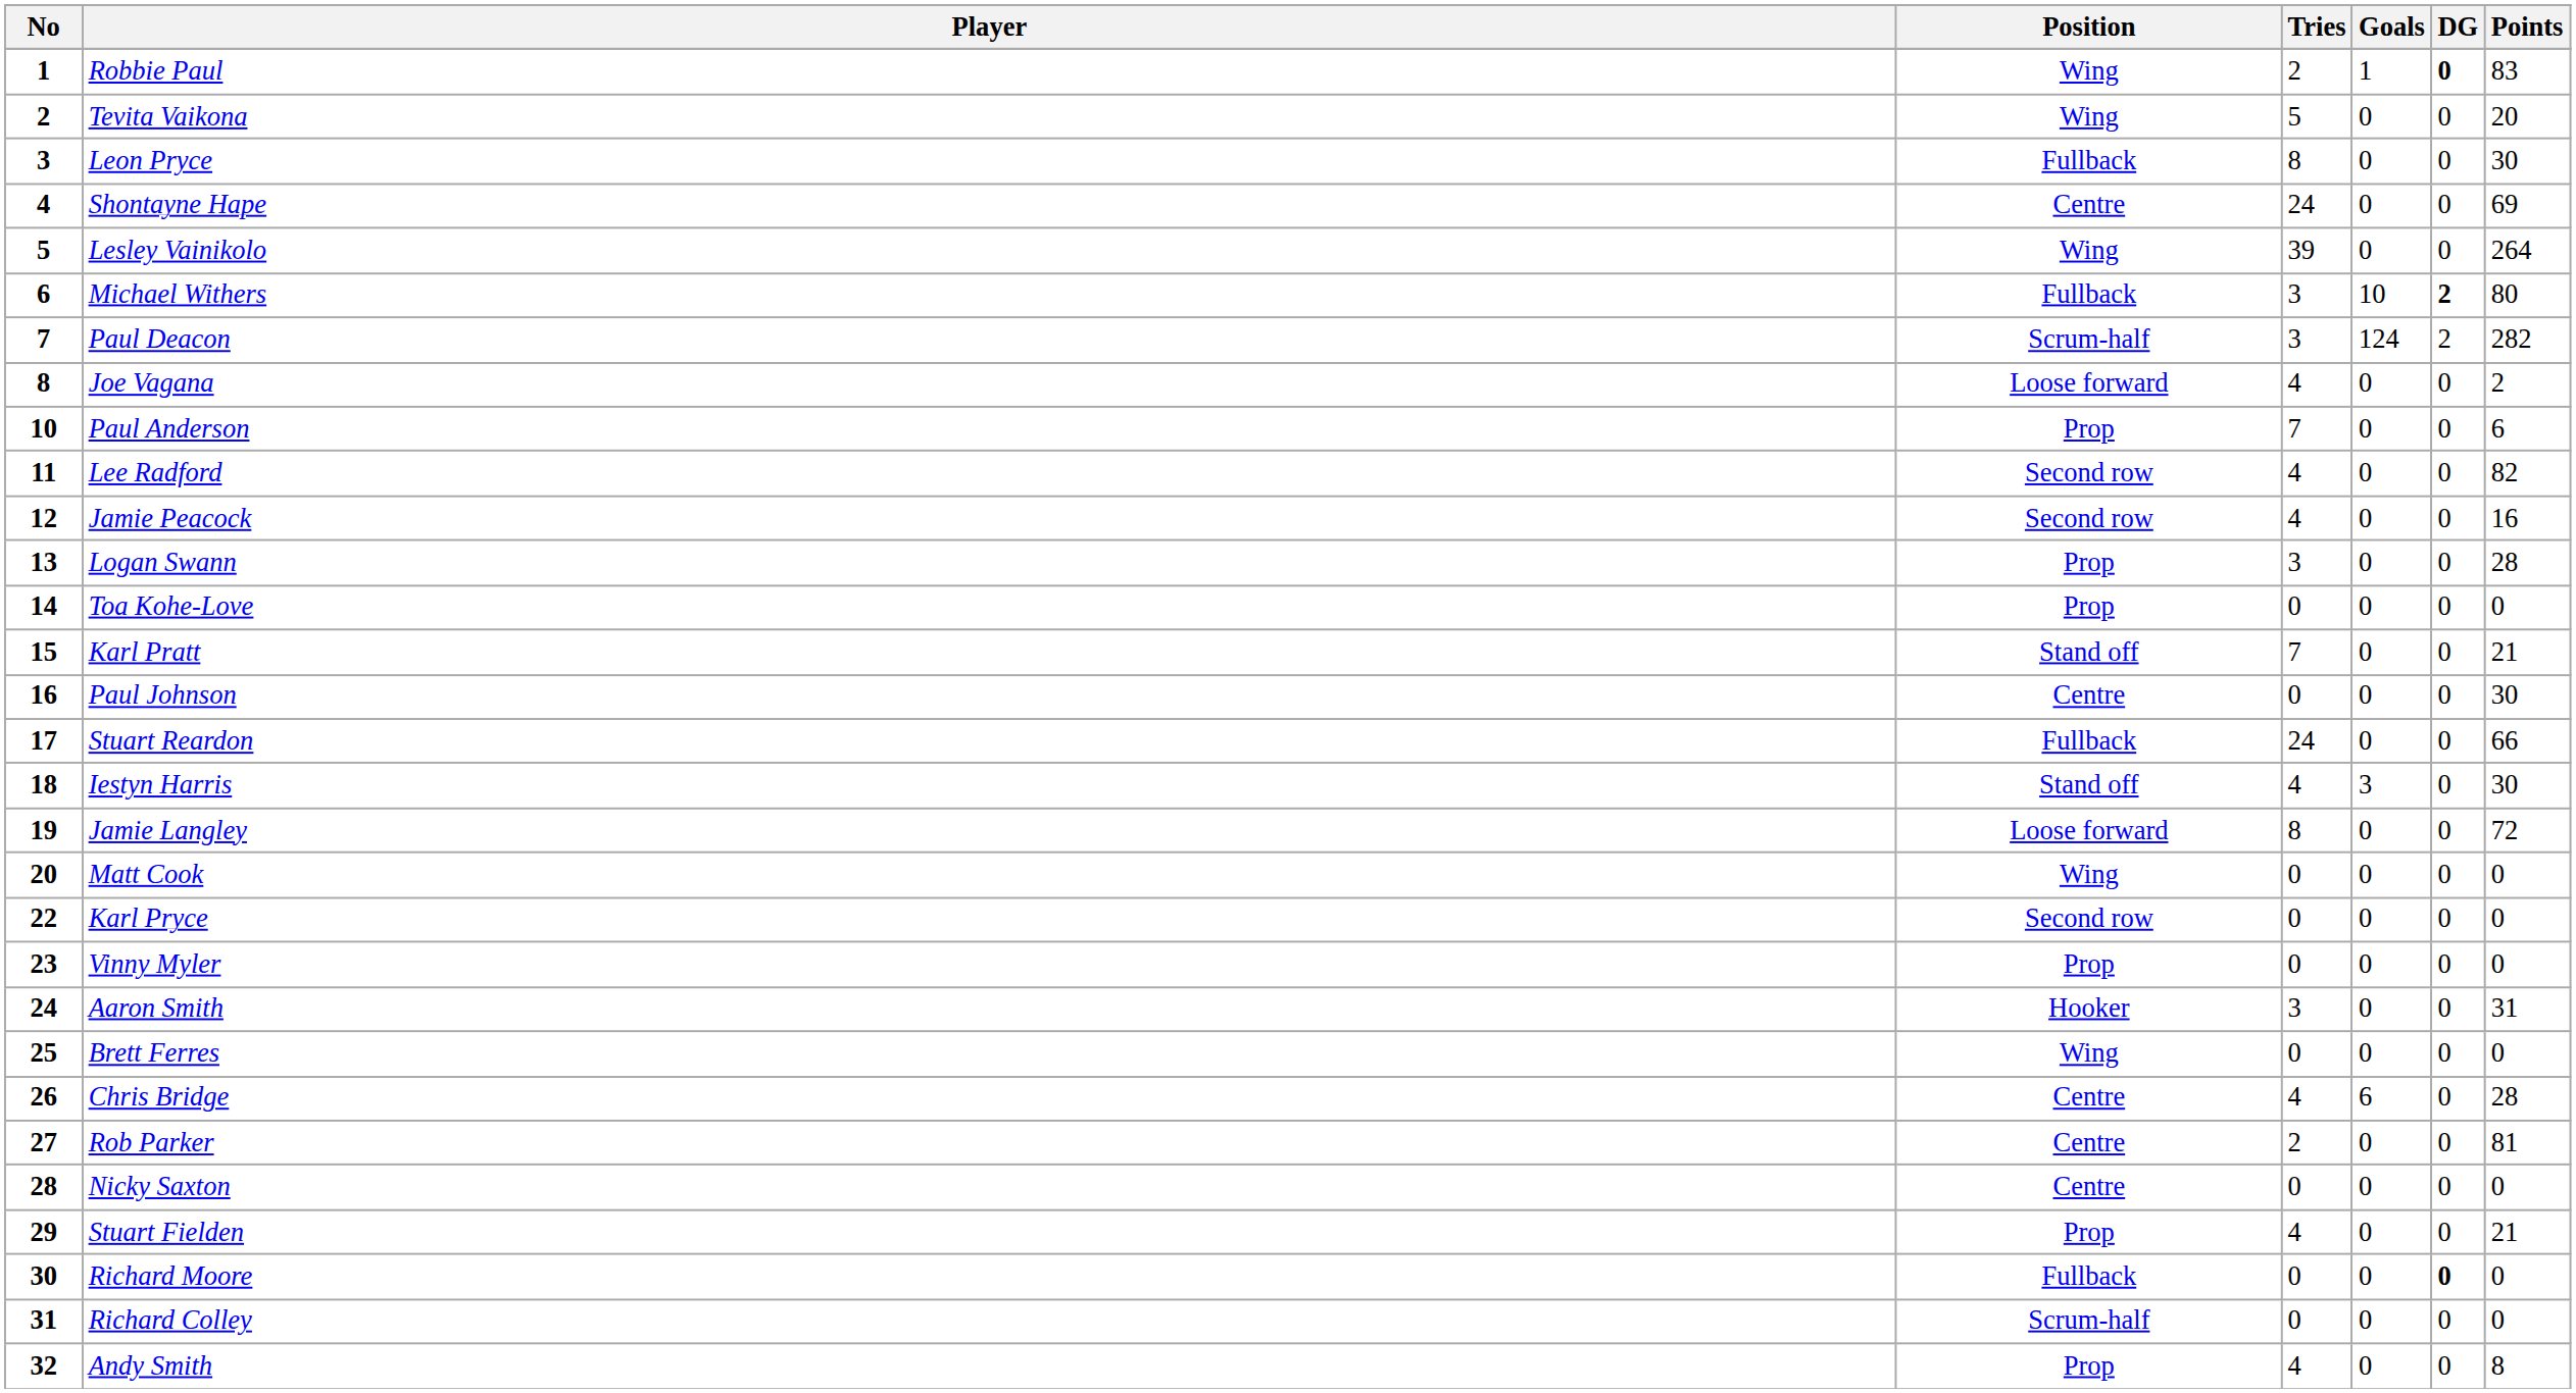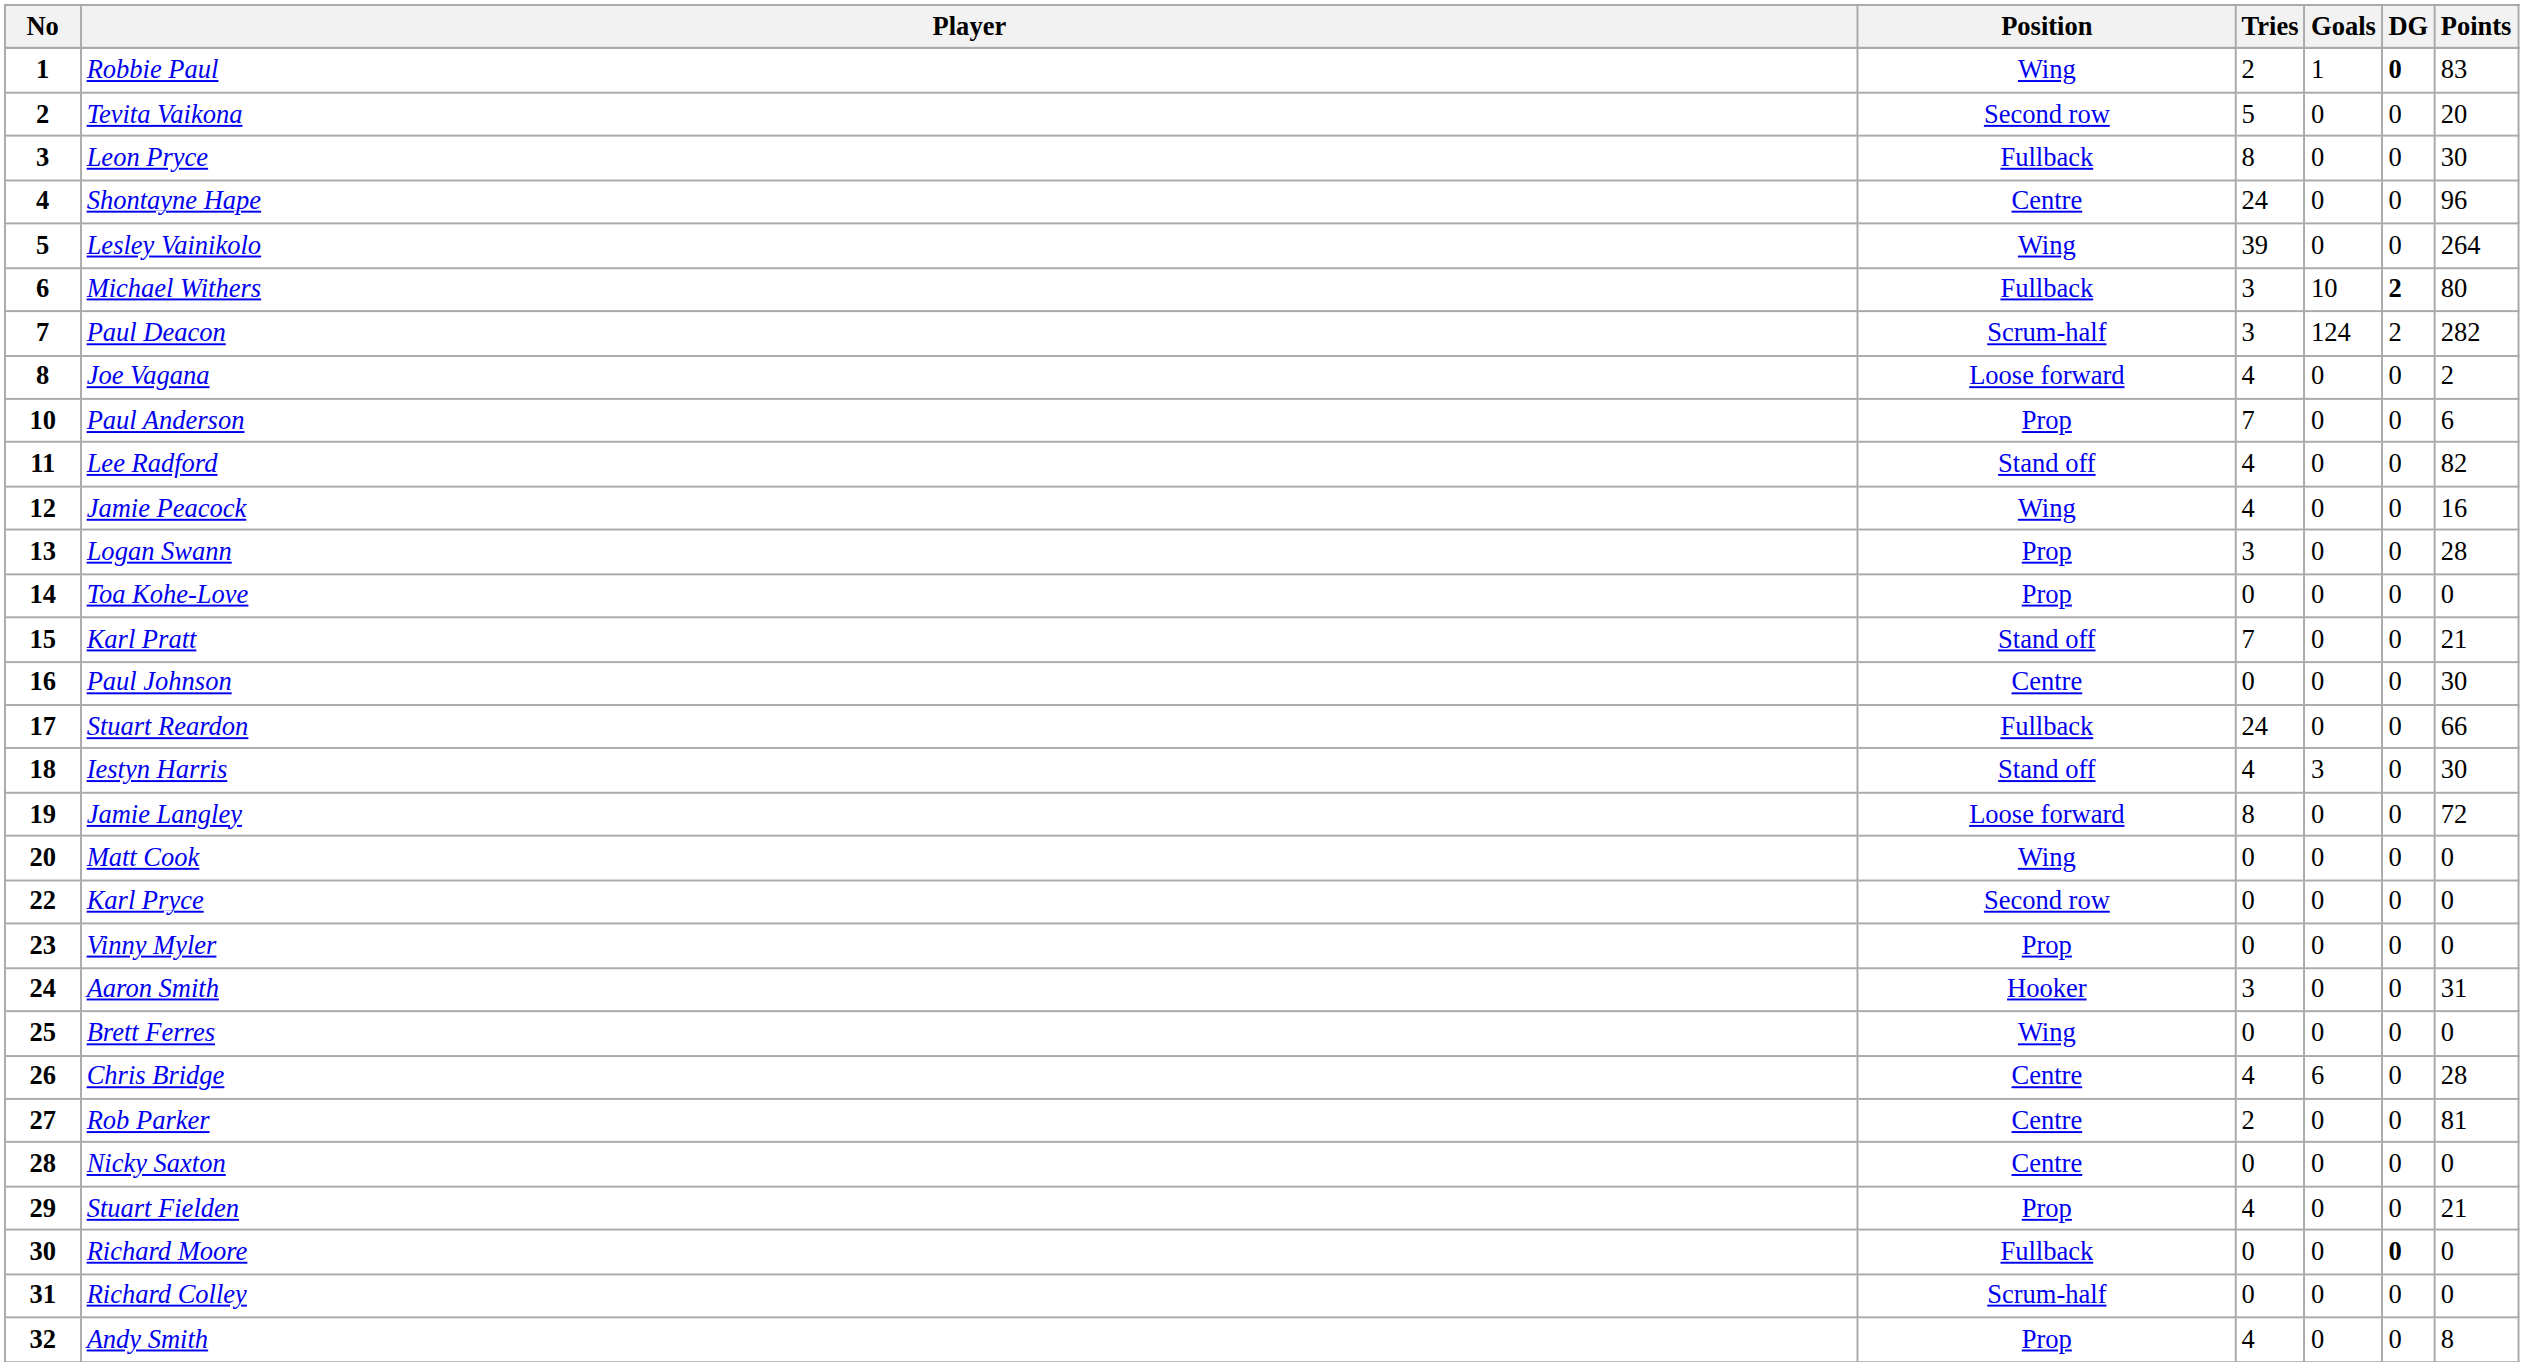 <table class="wikitable sortable" width="65%" style="font-size:85%">
 <tr bgcolor="#efefef">
 </tr>
 <tr bgcolor="#efefef">
 <th width=3%>No</th>
 <th !width=47%>Player</th>
 <th width=15%>Position</th>
 <th width="20">Tries</th>
 <th width="20">Goals</th>
 <th width="20">DG</th>
 <th width="20">Points</th>
 </tr>
 <tr bgcolor=#FFFFFF>
 </tr>
 <tr bgcolor=#FFFFFF>
 <td align=center><strong>1</strong></td>
 <td><em><a href='#'>Robbie Paul</a></em></td>
 <td align=center><a href='#'>Wing</a></td>
 <td align=centre>2</td>
 <td align=centre>1</td>
 <td align=centre><strong>0</strong></td>
 <td align=centre>83</td>
 </tr>
 <tr bgcolor=#FFFFFF>
 <td align=center><strong>2</strong></td>
 <td><em><a href='#'>Tevita Vaikona</a></em></td>
-<td align=center><a href='#'>Wing</a></td>
+<td align=center><a href='#'>Second row</a></td>
 <td align=centre>5</td>
 <td align=centre>0</td>
 <td align=centre>0</td>
 <td align=centre>20</td>
 </tr>
 <tr bgcolor=#FFFFFF>
 <td align=center><strong>3</strong></td>
 <td><em><a href='#'>Leon Pryce</a></em></td>
 <td align=center><a href='#'>Fullback</a></td>
 <td align=centre>8</td>
 <td align=centre>0</td>
 <td align=centre>0</td>
 <td align=centre>30</td>
 </tr>
 <tr bgcolor=#FFFFFF>
 <td align=center><strong>4</strong></td>
 <td><em><a href='#'>Shontayne Hape</a></em></td>
 <td align=center><a href='#'>Centre</a></td>
 <td align=centre>24</td>
 <td align=centre>0</td>
 <td align=centre>0</td>
-<td align=centre>69</td>
+<td align=centre>96</td>
 </tr>
 <tr bgcolor=#FFFFFF>
 <td align=center><strong>5</strong></td>
 <td><em><a href='#'>Lesley Vainikolo</a></em></td>
 <td align=center><a href='#'>Wing</a></td>
 <td align=centre>39</td>
 <td align=centre>0</td>
 <td align=centre>0</td>
 <td align=centre>264</td>
 </tr>
 <tr bgcolor=#FFFFFF>
 <td align=center><strong>6</strong></td>
 <td><em><a href='#'>Michael Withers</a></em></td>
 <td align=center><a href='#'>Fullback</a></td>
 <td align=centre>3</td>
 <td align=centre>10</td>
 <td align=centre><strong>2</strong></td>
 <td align=centre>80</td>
 </tr>
 <tr bgcolor=#FFFFFF>
 <td align=center><strong>7</strong></td>
 <td><em><a href='#'>Paul Deacon</a></em></td>
 <td align=center><a href='#'>Scrum-half</a></td>
 <td align=centre>3</td>
 <td align=centre>124</td>
 <td align=centre>2</td>
 <td align=centre>282</td>
 </tr>
 <tr bgcolor=#FFFFFF>
 <td align=center><strong>8</strong></td>
 <td><em><a href='#'>Joe Vagana</a></em></td>
 <td align=center><a href='#'>Loose forward</a></td>
 <td align=centre>4</td>
 <td align=centre>0</td>
 <td align=centre>0</td>
 <td align=centre>2</td>
 </tr>
 <tr bgcolor=#FFFFFF>
 <td align=center><strong>10</strong></td>
 <td><em><a href='#'>Paul Anderson</a></em></td>
 <td align=center><a href='#'>Prop</a></td>
 <td align=centre>7</td>
 <td align=centre>0</td>
 <td align=centre>0</td>
 <td align=centre>6</td>
 </tr>
 <tr bgcolor=#FFFFFF>
 <td align=center><strong>11</strong></td>
 <td><em><a href='#'>Lee Radford</a></em></td>
-<td align=center><a href='#'>Second row</a></td>
+<td align=center><a href='#'>Stand off</a></td>
 <td align=centre>4</td>
 <td align=centre>0</td>
 <td align=centre>0</td>
 <td align=centre>82</td>
 </tr>
 <tr bgcolor=#FFFFFF>
 <td align=center><strong>12</strong></td>
 <td><em><a href='#'>Jamie Peacock</a></em></td>
-<td align=center><a href='#'>Second row</a></td>
+<td align=center><a href='#'>Wing</a></td>
 <td align=centre>4</td>
 <td align=centre>0</td>
 <td align=centre>0</td>
 <td align=centre>16</td>
 </tr>
 <tr bgcolor=#FFFFFF>
 <td align=center><strong>13</strong></td>
 <td><em><a href='#'>Logan Swann</a></em></td>
 <td align=center><a href='#'>Prop</a></td>
 <td align=centre>3</td>
 <td align=centre>0</td>
 <td align=centre>0</td>
 <td align=centre>28</td>
 </tr>
 <tr bgcolor=#FFFFFF>
 <td align=center><strong>14</strong></td>
 <td><em><a href='#'>Toa Kohe-Love</a></em></td>
 <td align=center><a href='#'>Prop</a></td>
 <td align=centre>0</td>
 <td align=centre>0</td>
 <td align=centre>0</td>
 <td align=centre>0</td>
 </tr>
 <tr bgcolor=#FFFFFF>
 <td align=center><strong>15</strong></td>
 <td><em><a href='#'>Karl Pratt</a></em></td>
 <td align=center><a href='#'>Stand off</a></td>
 <td align=centre>7</td>
 <td align=centre>0</td>
 <td align=centre>0</td>
 <td align=centre>21</td>
 </tr>
 <tr bgcolor=#FFFFFF>
 <td align=center><strong>16</strong></td>
 <td><em><a href='#'>Paul Johnson</a></em></td>
 <td align=center><a href='#'>Centre</a></td>
 <td align=centre>0</td>
 <td align=centre>0</td>
 <td align=centre>0</td>
 <td align=centre>30</td>
 </tr>
 <tr bgcolor=#FFFFFF>
 <td align=center><strong>17</strong></td>
 <td><em><a href='#'>Stuart Reardon</a></em></td>
 <td align=center><a href='#'>Fullback</a></td>
 <td align=centre>24</td>
 <td align=centre>0</td>
 <td align=centre>0</td>
 <td align=centre>66</td>
 </tr>
 <tr bgcolor=#FFFFFF>
 <td align=center><strong>18</strong></td>
 <td><em><a href='#'>Iestyn Harris</a></em></td>
 <td align=center><a href='#'>Stand off</a></td>
 <td align=centre>4</td>
 <td align=centre>3</td>
 <td align=centre>0</td>
 <td align=centre>30</td>
 </tr>
 <tr bgcolor=#FFFFFF>
 <td align=center><strong>19</strong></td>
 <td><em><a href='#'>Jamie Langley</a></em></td>
 <td align=center><a href='#'>Loose forward</a></td>
 <td align=centre>8</td>
 <td align=centre>0</td>
 <td align=centre>0</td>
 <td align=centre>72</td>
 </tr>
 <tr bgcolor=#FFFFFF>
 <td align=center><strong>20</strong></td>
 <td><em><a href='#'>Matt Cook</a></em></td>
 <td align=center><a href='#'>Wing</a></td>
 <td align=centre>0</td>
 <td align=centre>0</td>
 <td align=centre>0</td>
 <td align=centre>0</td>
 </tr>
 <tr bgcolor=#FFFFFF>
 <td align=center><strong>22</strong></td>
 <td><em><a href='#'>Karl Pryce</a></em></td>
 <td align=center><a href='#'>Second row</a></td>
 <td align=centre>0</td>
 <td align=centre>0</td>
 <td align=centre>0</td>
 <td align=centre>0</td>
 </tr>
 <tr bgcolor=#FFFFFF>
 <td align=center><strong>23</strong></td>
 <td><em><a href='#'>Vinny Myler</a></em></td>
 <td align=center><a href='#'>Prop</a></td>
 <td align=centre>0</td>
 <td align=centre>0</td>
 <td align=centre>0</td>
 <td align=centre>0</td>
 </tr>
 <tr bgcolor=#FFFFFF>
 <td align=center><strong>24</strong></td>
 <td><em><a href='#'>Aaron Smith</a></em></td>
 <td align=center><a href='#'>Hooker</a></td>
 <td align=centre>3</td>
 <td align=centre>0</td>
 <td align=centre>0</td>
 <td align=centre>31</td>
 </tr>
 <tr bgcolor=#FFFFFF>
 <td align=center><strong>25</strong></td>
 <td><em><a href='#'>Brett Ferres</a></em></td>
 <td align=center><a href='#'>Wing</a></td>
 <td align=centre>0</td>
 <td align=centre>0</td>
 <td align=centre>0</td>
 <td align=centre>0</td>
 </tr>
 <tr bgcolor=#FFFFFF>
 <td align=center><strong>26</strong></td>
 <td><em><a href='#'>Chris Bridge</a></em></td>
 <td align=center><a href='#'>Centre</a></td>
 <td align=centre>4</td>
 <td align=centre>6</td>
 <td align=centre>0</td>
 <td align=centre>28</td>
 </tr>
 <tr bgcolor=#FFFFFF>
 <td align=center><strong>27</strong></td>
 <td><em><a href='#'>Rob Parker</a></em></td>
 <td align=center><a href='#'>Centre</a></td>
 <td align=centre>2</td>
 <td align=centre>0</td>
 <td align=centre>0</td>
 <td align=centre>81</td>
 </tr>
 <tr bgcolor=#FFFFFF>
 <td align=center><strong>28</strong></td>
 <td><em><a href='#'>Nicky Saxton</a></em></td>
 <td align=center><a href='#'>Centre</a></td>
 <td align=centre>0</td>
 <td align=centre>0</td>
 <td align=centre>0</td>
 <td align=centre>0</td>
 </tr>
 <tr bgcolor=#FFFFFF>
 <td align=center><strong>29</strong></td>
 <td><em><a href='#'>Stuart Fielden</a></em></td>
 <td align=center><a href='#'>Prop</a></td>
 <td align=centre>4</td>
 <td align=centre>0</td>
 <td align=centre>0</td>
 <td align=centre>21</td>
 </tr>
 <tr bgcolor=#FFFFFF>
 <td align=center><strong>30</strong></td>
 <td><em><a href='#'>Richard Moore</a></em></td>
 <td align=center><a href='#'>Fullback</a></td>
 <td align=centre>0</td>
 <td align=centre>0</td>
 <td align=centre><strong>0</strong></td>
 <td align=centre>0</td>
 </tr>
 <tr bgcolor=#FFFFFF>
 <td align=center><strong>31</strong></td>
 <td><em><a href='#'>Richard Colley</a></em></td>
 <td align=center><a href='#'>Scrum-half</a></td>
 <td align=centre>0</td>
 <td align=centre>0</td>
 <td align=centre>0</td>
 <td align=centre>0</td>
 </tr>
 <tr bgcolor=#FFFFFF>
 <td align=center><strong>32</strong></td>
 <td><em><a href='#'>Andy Smith</a></em></td>
 <td align=center><a href='#'>Prop</a></td>
 <td align=centre>4</td>
 <td align=centre>0</td>
 <td align=centre>0</td>
 <td align=centre>8</td>
 </tr>
 </table>
